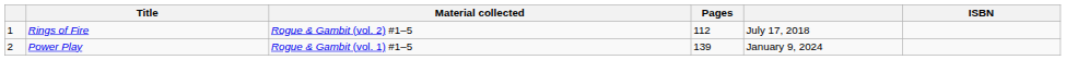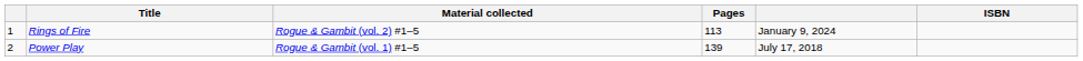 <table class="wikitable" style="text-align:left;" width="100%">
 <tr>
 <th width="2%"></th>
 <th width="23%">Title</th>
 <th width="40%">Material collected</th>
 <th width="5%">Pages</th>
 <th width="15%"></th>
 <th width="15%">ISBN</th>
 </tr>
 <tr>
 <td>1</td>
 <td><em><a href='#'>Rings of Fire</a></em></td>
 <td><a href='#'><em>Rogue & Gambit</em> (vol. 2)</a> #1–5</td>
-<td>112</td>
-<td>July 17, 2018</td>
+<td>113</td>
+<td>January 9, 2024</td>
 <td></td>
 </tr>
 <tr>
 <td>2</td>
 <td><em><a href='#'>Power Play</a></em></td>
 <td><a href='#'><em>Rogue & Gambit</em> (vol. 1)</a> #1–5</td>
 <td>139</td>
-<td>January 9, 2024</td>
+<td>July 17, 2018</td>
 <td></td>
 </tr>
 </table>
